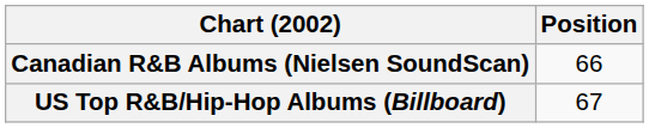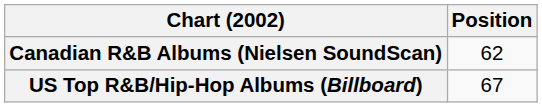 <table class="wikitable sortable plainrowheaders">
 <tr>
 <th>Chart (2002)</th>
 <th>Position</th>
 </tr>
 <tr>
 <th scope="row">Canadian R&B Albums (Nielsen SoundScan)</th>
-<td style="text-align:center;">66</td>
+<td style="text-align:center;">62</td>
 </tr>
 <tr>
 <th scope="row">US Top R&B/Hip-Hop Albums (<em>Billboard</em>)</th>
 <td style="text-align:center;">67</td>
 </tr>
 </table>
